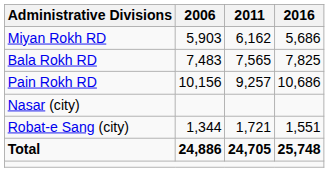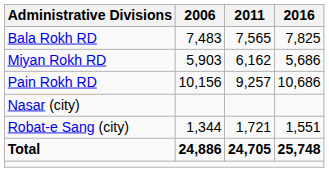 <table class="wikitable">
 <tr>
 <th>Administrative Divisions</th>
 <th>2006</th>
 <th>2011</th>
 <th>2016</th>
 </tr>
 <tr>
+<td><a href='#'>Bala Rokh RD</a></td>
+<td style="text-align: right;">7,483</td>
+<td style="text-align: right;">7,565</td>
+<td style="text-align: right;">7,825</td>
+</tr>
+<tr>
 <td><a href='#'>Miyan Rokh RD</a></td>
 <td style="text-align: right;">5,903</td>
 <td style="text-align: right;">6,162</td>
 <td style="text-align: right;">5,686</td>
-</tr>
-<tr>
-<td><a href='#'>Bala Rokh RD</a></td>
-<td style="text-align: right;">7,483</td>
-<td style="text-align: right;">7,565</td>
-<td style="text-align: right;">7,825</td>
 </tr>
 <tr>
 <td><a href='#'>Pain Rokh RD</a></td>
 <td style="text-align: right;">10,156</td>
 <td style="text-align: right;">9,257</td>
 <td style="text-align: right;">10,686</td>
 </tr>
 <tr>
 <td><a href='#'>Nasar</a> (city)</td>
 <td style="text-align: right;"></td>
 <td style="text-align: right;"></td>
 <td style="text-align: right;"></td>
 </tr>
 <tr>
 <td><a href='#'>Robat-e Sang</a> (city)</td>
 <td style="text-align: right;">1,344</td>
 <td style="text-align: right;">1,721</td>
 <td style="text-align: right;">1,551</td>
 </tr>
 <tr>
 <td><strong>Total</strong></td>
 <td style="text-align: right;"><strong>24,886</strong></td>
 <td style="text-align: right;"><strong>24,705</strong></td>
 <td style="text-align: right;"><strong>25,748</strong></td>
 </tr>
 <tr>
 <td colspan=4></td>
 </tr>
 </table>
